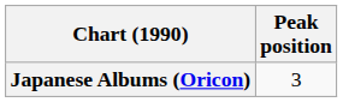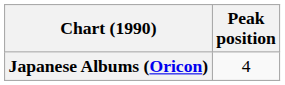 <table class="wikitable plainrowheaders" style="text-align:center">
 <tr>
 <th scope="col">Chart (1990)</th>
 <th scope="col">Peak<br> position</th>
 </tr>
 <tr>
 <th scope="row">Japanese Albums (<a href='#'>Oricon</a>)</th>
-<td>3</td>
+<td>4</td>
 </tr>
 </table>
